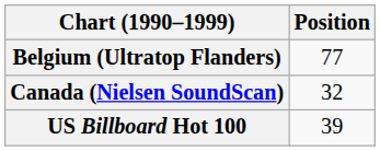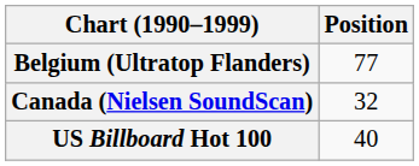 <table class="wikitable sortable plainrowheaders" style="text-align:center">
 <tr>
 <th scope="col">Chart (1990–1999)</th>
 <th scope="col">Position</th>
 </tr>
 <tr>
 <th scope="row">Belgium (Ultratop Flanders)</th>
 <td>77</td>
 </tr>
 <tr>
 <th scope="row">Canada (<a href='#'>Nielsen SoundScan</a>)</th>
 <td>32</td>
 </tr>
 <tr>
 <th scope="row">US <em>Billboard</em> Hot 100</th>
-<td>39</td>
+<td>40</td>
 </tr>
 </table>
